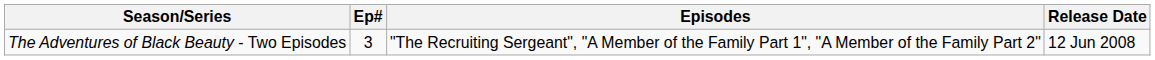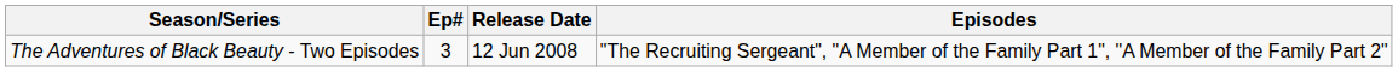 <table class="wikitable">
 <tr>
 <th>Season/Series</th>
 <th>Ep#</th>
+<th>Release Date</th>
 <th>Episodes</th>
-<th>Release Date</th>
 </tr>
 <tr>
 <td><em>The Adventures of Black Beauty</em> - Two Episodes</td>
 <td align="center">3</td>
+<td>12 Jun 2008</td>
 <td>"The Recruiting Sergeant", "A Member of the Family Part 1", "A Member of the Family Part 2"</td>
-<td>12 Jun 2008</td>
 </tr>
 </table>
